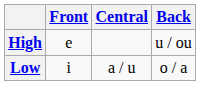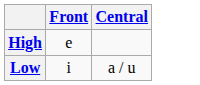 <table class="wikitable" style="text-align:center;">
 <tr>
 <th></th>
 <th><a href='#'>Front</a></th>
 <th><a href='#'>Central</a></th>
-<th><a href='#'>Back</a></th>
 </tr>
 <tr>
 <th><a href='#'>High</a></th>
 <td>e </td>
 <td></td>
-<td>u / ou </td>
 </tr>
 <tr>
 <th><a href='#'>Low</a></th>
 <td>i </td>
 <td>a / u </td>
-<td>o / a </td>
 </tr>
 </table>
